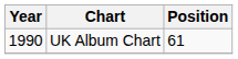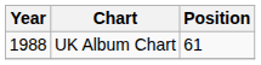 <table class="wikitable">
 <tr>
 <th align="left">Year</th>
 <th align="left">Chart</th>
 <th align="left">Position</th>
 </tr>
 <tr>
-<td align="left">1990</td>
+<td align="left">1988</td>
 <td align="left">UK Album Chart</td>
 <td align="left">61</td>
 </tr>
 <tr>
 </tr>
 </table>
